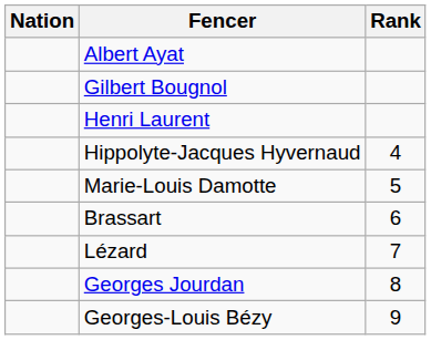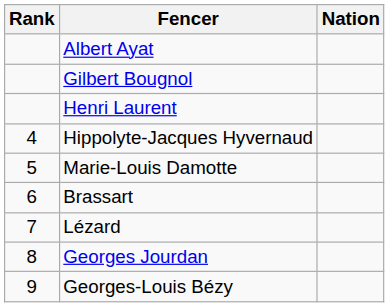 <table class="wikitable sortable" style="text-align:center">
 <tr>
+<th>Rank</th>
+<th>Fencer</th>
 <th>Nation</th>
-<th>Fencer</th>
-<th>Rank</th>
 </tr>
 <tr>
+<td></td>
+<td align=left><a href='#'>Albert Ayat</a></td>
 <td align=left></td>
-<td align=left><a href='#'>Albert Ayat</a></td>
-<td></td>
 </tr>
 <tr>
+<td></td>
+<td align=left><a href='#'>Gilbert Bougnol</a></td>
 <td align=left></td>
-<td align=left><a href='#'>Gilbert Bougnol</a></td>
-<td></td>
 </tr>
 <tr>
+<td></td>
+<td align=left><a href='#'>Henri Laurent</a></td>
 <td align=left></td>
-<td align=left><a href='#'>Henri Laurent</a></td>
-<td></td>
 </tr>
 <tr>
+<td>4</td>
+<td align=left>Hippolyte-Jacques Hyvernaud</td>
 <td align=left></td>
-<td align=left>Hippolyte-Jacques Hyvernaud</td>
-<td>4</td>
 </tr>
 <tr>
+<td>5</td>
+<td align=left>Marie-Louis Damotte</td>
 <td align=left></td>
-<td align=left>Marie-Louis Damotte</td>
-<td>5</td>
 </tr>
 <tr>
+<td>6</td>
+<td align=left>Brassart</td>
 <td align=left></td>
-<td align=left>Brassart</td>
-<td>6</td>
 </tr>
 <tr>
+<td>7</td>
+<td align=left>Lézard</td>
 <td align=left></td>
-<td align=left>Lézard</td>
-<td>7</td>
 </tr>
 <tr>
+<td>8</td>
+<td align=left><a href='#'>Georges Jourdan</a></td>
 <td align=left></td>
-<td align=left><a href='#'>Georges Jourdan</a></td>
-<td>8</td>
 </tr>
 <tr>
+<td>9</td>
+<td align=left>Georges-Louis Bézy</td>
 <td align=left></td>
-<td align=left>Georges-Louis Bézy</td>
-<td>9</td>
 </tr>
 </table>
